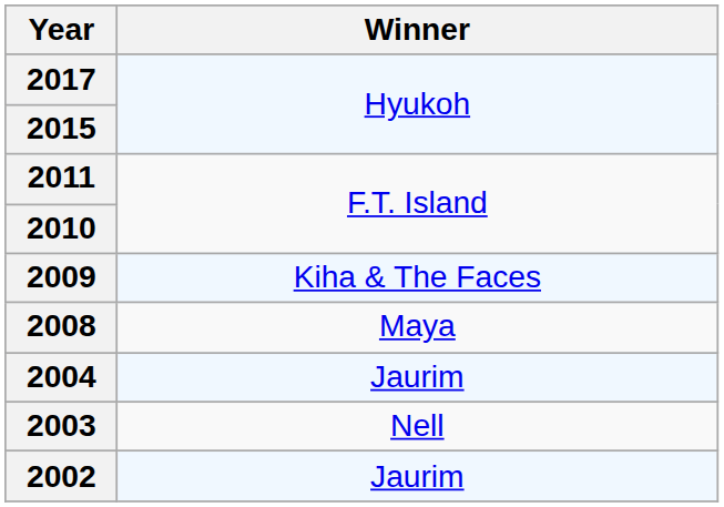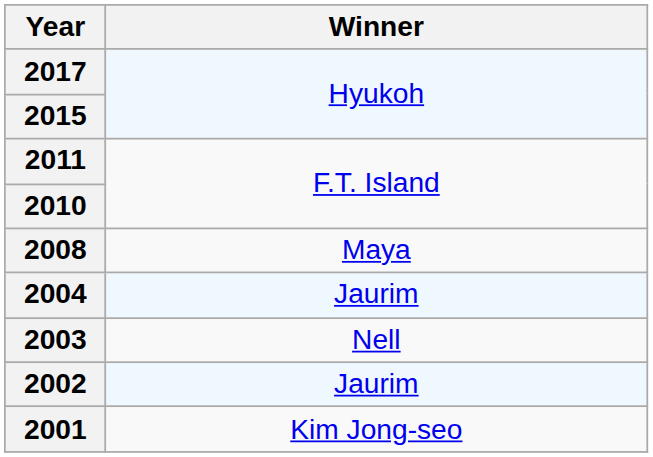 <table class="wikitable plainrowheaders" style="text-align: center">
 <tr>
 <th scope="col" width="50">Year</th>
 <th scope="col" width="300">Winner</th>
 </tr>
 <tr style="background:#F0F8FF">
 <th scope="row" style="text-align:center;">2017</th>
 <td rowspan="2"><a href='#'>Hyukoh</a></td>
 </tr>
 <tr style="background:#F0F8FF">
 <th scope="row" style="text-align:center;">2015</th>
 </tr>
 <tr>
 <th scope="row" style="text-align:center;">2011</th>
 <td rowspan="2"><a href='#'>F.T. Island</a></td>
 </tr>
 <tr>
 <th scope="row" style="text-align:center;">2010</th>
 </tr>
-<tr style="background:#F0F8FF">
-<th scope="row" style="text-align:center;">2009</th>
-<td><a href='#'>Kiha & The Faces</a></td>
-</tr>
 <tr>
 <th scope="row" style="text-align:center;">2008</th>
 <td><a href='#'>Maya</a></td>
 </tr>
 <tr style="background:#F0F8FF">
 <th scope="row" style="text-align:center;">2004</th>
 <td><a href='#'>Jaurim</a></td>
 </tr>
 <tr>
 <th scope="row" style="text-align:center;">2003</th>
 <td><a href='#'>Nell</a></td>
 </tr>
 <tr style="background:#F0F8FF">
 <th scope="row" style="text-align:center;">2002</th>
 <td><a href='#'>Jaurim</a></td>
 </tr>
+<tr>
+<th scope="row" style="text-align:center;">2001</th>
+<td><a href='#'>Kim Jong-seo</a></td>
+</tr>
 </table>
